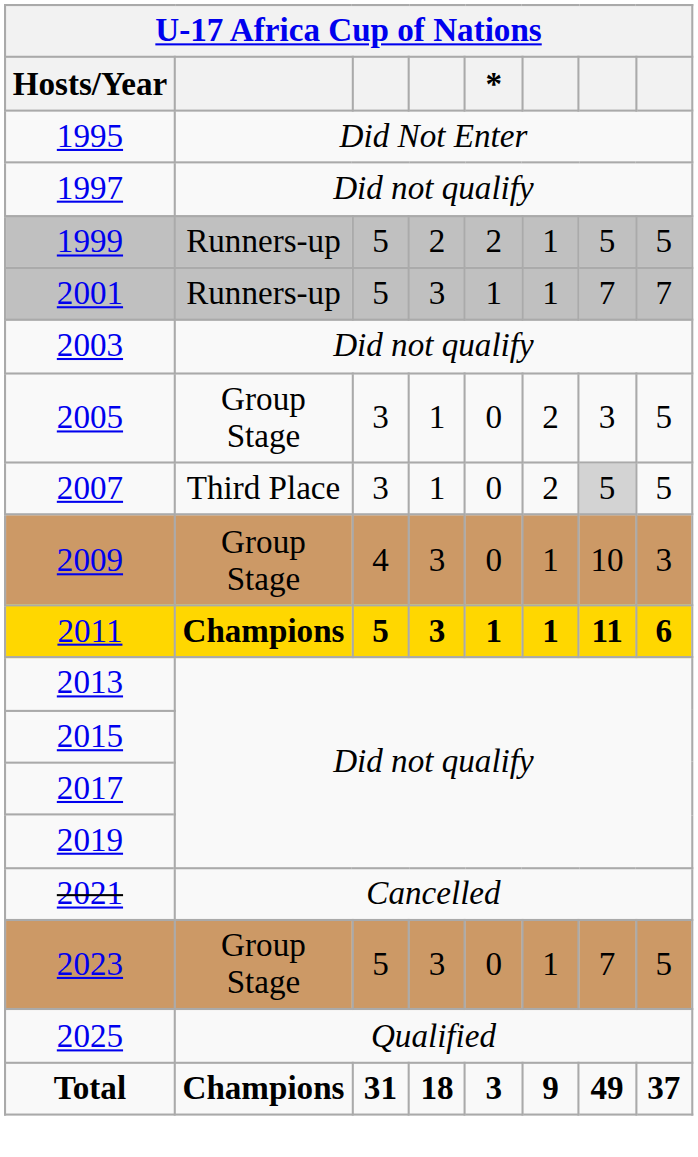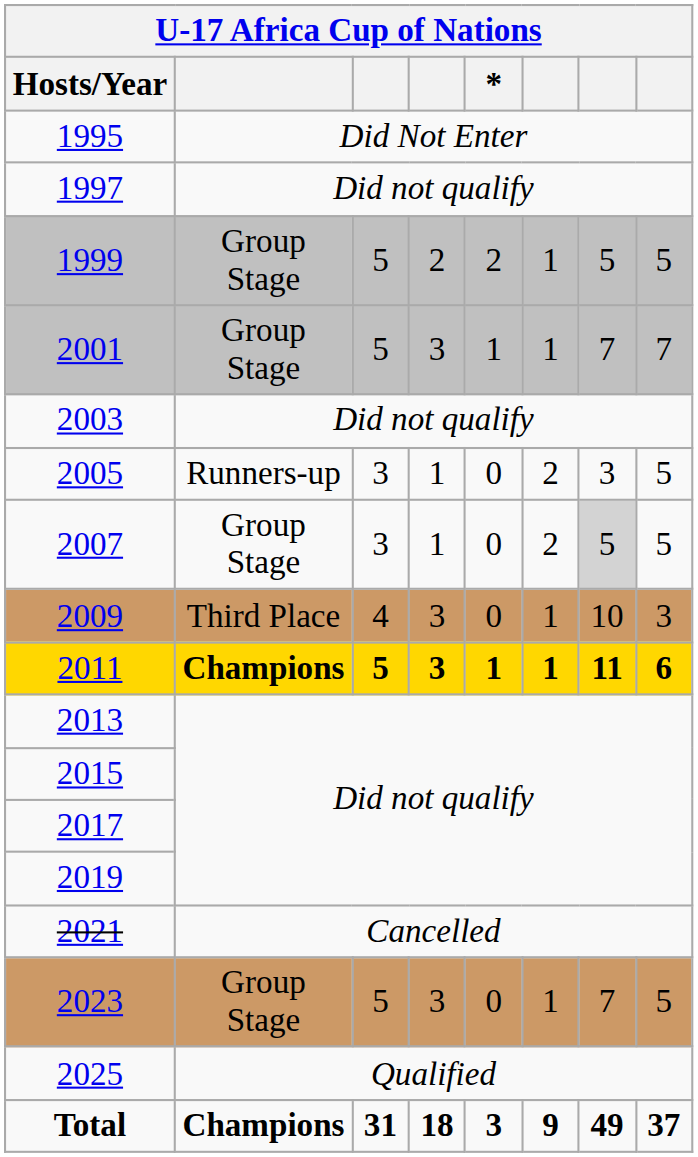 <table class="wikitable" style="text-align: center;">
 <tr>
 <th colspan=9><a href='#'>U-17 Africa Cup of Nations</a></th>
 </tr>
 <tr>
 <th>Hosts/Year</th>
 <th width=20></th>
 <th width=20></th>
 <th width=20></th>
 <th width=20>*</th>
 <th width=20></th>
 <th width=20></th>
 <th width=20></th>
 </tr>
 <tr>
 <td> <a href='#'>1995</a></td>
 <td colspan=7><em>Did Not Enter</em></td>
 </tr>
 <tr>
 <td> <a href='#'>1997</a></td>
 <td colspan=7><em>Did not qualify</em></td>
 </tr>
 <tr bgcolor=silver>
 <td> <a href='#'>1999</a></td>
-<td>Runners-up</td>
+<td>Group Stage</td>
 <td>5</td>
 <td>2</td>
 <td>2</td>
 <td>1</td>
 <td>5</td>
 <td>5</td>
 </tr>
 <tr bgcolor=silver>
 <td> <a href='#'>2001</a></td>
-<td>Runners-up</td>
+<td>Group Stage</td>
 <td>5</td>
 <td>3</td>
 <td>1</td>
 <td>1</td>
 <td>7</td>
 <td>7</td>
 </tr>
 <tr>
 <td> <a href='#'>2003</a></td>
 <td colspan=7><em>Did not qualify</em></td>
 </tr>
 <tr>
 <td> <a href='#'>2005</a></td>
-<td>Group Stage</td>
+<td>Runners-up</td>
 <td>3</td>
 <td>1</td>
 <td>0</td>
 <td>2</td>
 <td>3</td>
 <td>5</td>
 </tr>
 <tr>
 <td> <a href='#'>2007</a></td>
-<td>Third Place</td>
+<td>Group Stage</td>
 <td>3</td>
 <td>1</td>
 <td>0</td>
 <td>2</td>
 <td style="background: lightgrey;">5</td>
 <td>5</td>
 </tr>
 <tr style="background:#cc9966;">
 <td> <a href='#'>2009</a></td>
-<td>Group Stage</td>
+<td>Third Place</td>
 <td>4</td>
 <td>3</td>
 <td>0</td>
 <td>1</td>
 <td>10</td>
 <td>3</td>
 </tr>
 <tr bgcolor=gold>
 <td> <a href='#'>2011</a></td>
 <td><strong>Champions</strong></td>
 <td><strong>5</strong></td>
 <td><strong>3</strong></td>
 <td><strong>1</strong></td>
 <td><strong>1</strong></td>
 <td><strong>11</strong></td>
 <td><strong>6</strong></td>
 </tr>
 <tr>
 <td> <a href='#'>2013</a></td>
 <td colspan=7 rowspan=4><em>Did not qualify</em></td>
 </tr>
 <tr>
 <td> <a href='#'>2015</a></td>
 </tr>
 <tr>
 <td> <a href='#'>2017</a></td>
 </tr>
 <tr>
 <td> <a href='#'>2019</a></td>
 </tr>
 <tr>
 <td> <s><a href='#'>2021</a></s></td>
 <td colspan=8><em>Cancelled</em></td>
 </tr>
 <tr style="background:#cc9966;">
 <td> <a href='#'>2023</a></td>
 <td>Group Stage</td>
 <td>5</td>
 <td>3</td>
 <td>0</td>
 <td>1</td>
 <td>7</td>
 <td>5</td>
 </tr>
 <tr>
 <td> <a href='#'>2025</a></td>
 <td colspan=8><em>Qualified</em></td>
 </tr>
 <tr>
 <td><strong>Total</strong></td>
 <td><strong>Champions</strong></td>
 <td><strong>31</strong></td>
 <td><strong>18</strong></td>
 <td><strong>3</strong></td>
 <td><strong>9</strong></td>
 <td><strong>49</strong></td>
 <td><strong>37</strong></td>
 </tr>
 </table>
